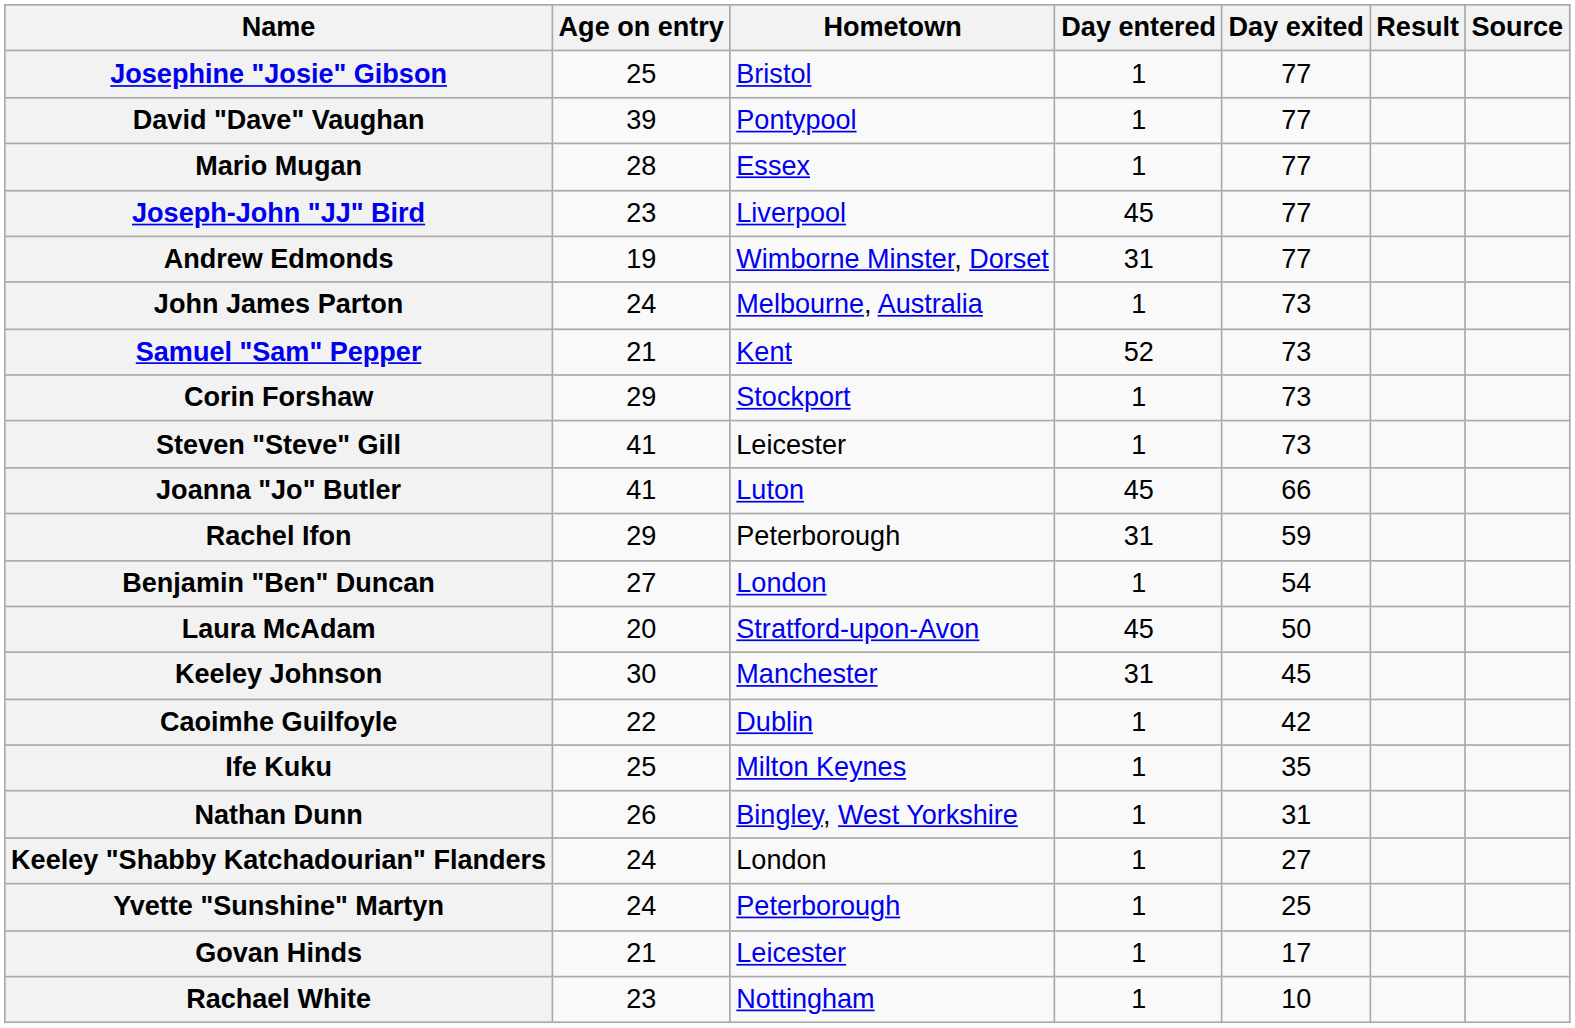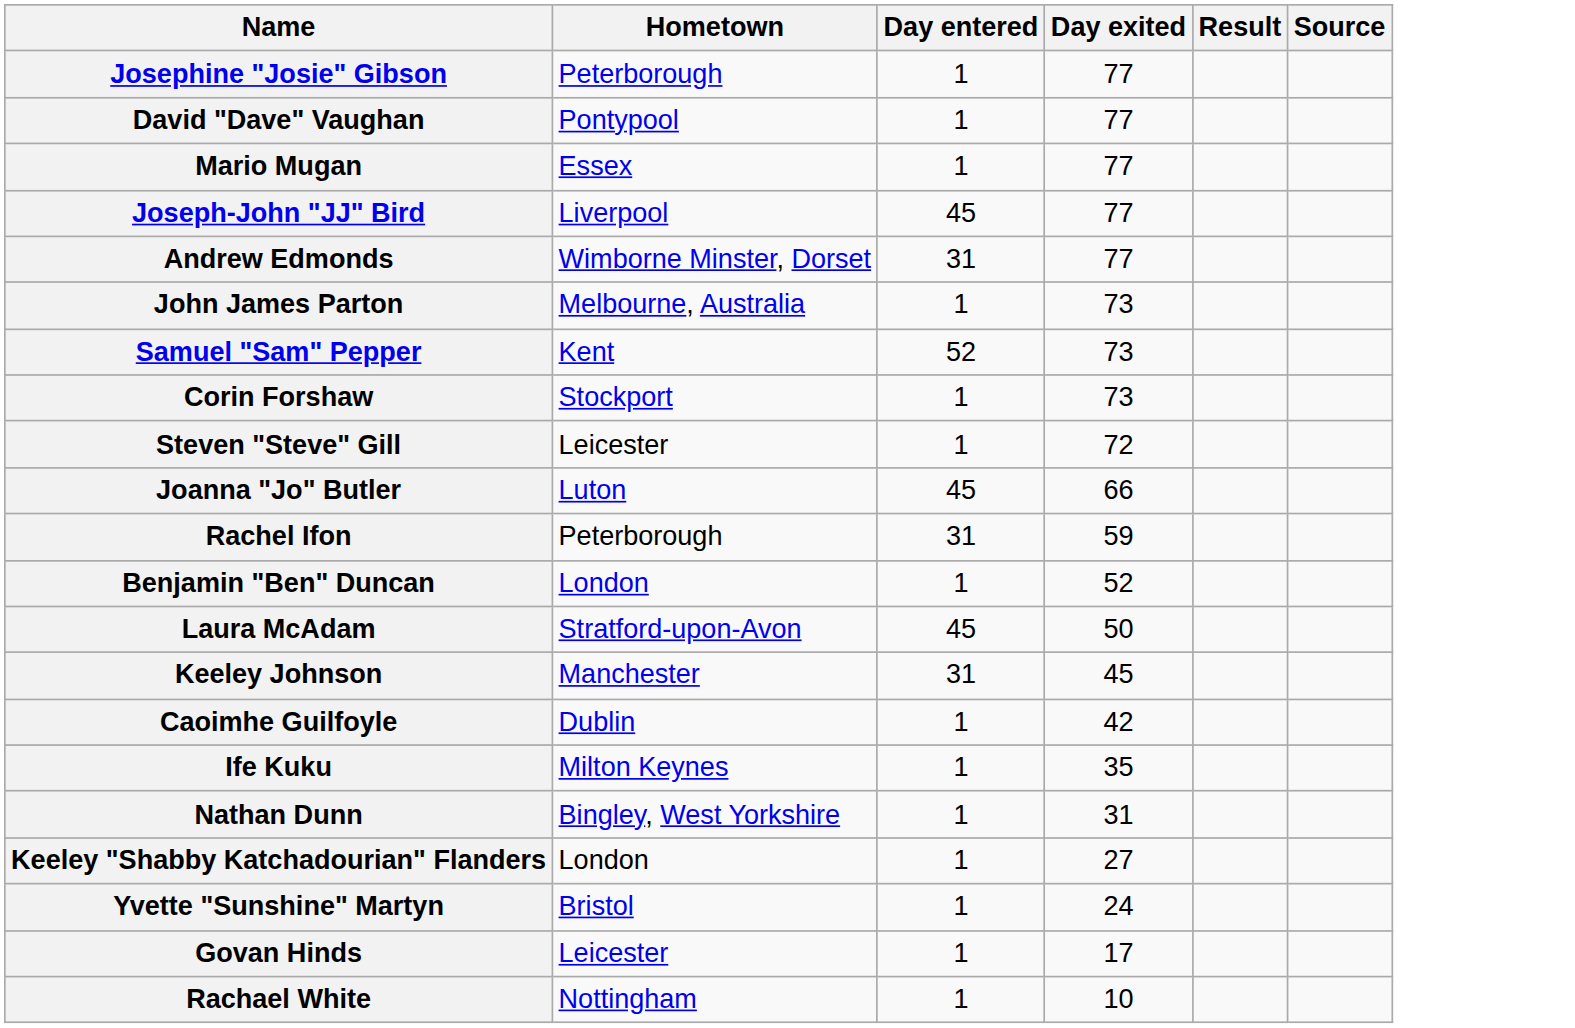 <table class="wikitable sortable" style="text-align:left; line-height:20px; width:auto;">
 <tr>
 <th scope="col">Name</th>
-<th scope="col">Age on entry</th>
 <th scope="col">Hometown</th>
 <th scope="col">Day entered</th>
 <th scope="col">Day exited</th>
 <th scope="col">Result</th>
 <th scope="col">Source</th>
 </tr>
 <tr>
 <th scope="row"><a href='#'>Josephine "Josie" Gibson</a></th>
-<td align="center">25</td>
-<td><a href='#'>Bristol</a></td>
+<td><a href='#'>Peterborough</a></td>
 <td align="center">1</td>
 <td align="center">77</td>
 <td></td>
 <td></td>
 </tr>
 <tr>
 <th scope="row">David "Dave" Vaughan</th>
-<td align="center">39</td>
 <td><a href='#'>Pontypool</a></td>
 <td align="center">1</td>
 <td align="center">77</td>
 <td></td>
 <td></td>
 </tr>
 <tr>
 <th scope="row">Mario Mugan</th>
-<td align="center">28</td>
 <td><a href='#'>Essex</a></td>
 <td align="center">1</td>
 <td align="center">77</td>
 <td></td>
 <td></td>
 </tr>
 <tr>
 <th scope="row"><a href='#'>Joseph-John "JJ" Bird</a></th>
-<td align="center">23</td>
 <td><a href='#'>Liverpool</a></td>
 <td align="center">45</td>
 <td align="center">77</td>
 <td></td>
 <td></td>
 </tr>
 <tr>
 <th scope="row">Andrew Edmonds</th>
-<td align="center">19</td>
 <td><a href='#'>Wimborne Minster</a>, <a href='#'>Dorset</a></td>
 <td align="center">31</td>
 <td align="center">77</td>
 <td></td>
 <td></td>
 </tr>
 <tr>
 <th scope="row">John James Parton</th>
-<td align="center">24</td>
 <td><a href='#'>Melbourne</a>, <a href='#'>Australia</a></td>
 <td align="center">1</td>
 <td align="center">73</td>
 <td></td>
 <td></td>
 </tr>
 <tr>
 <th scope="row"><a href='#'>Samuel "Sam" Pepper</a></th>
-<td align="center">21</td>
 <td><a href='#'>Kent</a></td>
 <td align="center">52</td>
 <td align="center">73</td>
 <td></td>
 <td></td>
 </tr>
 <tr>
 <th scope="row">Corin Forshaw</th>
-<td align="center">29</td>
 <td><a href='#'>Stockport</a></td>
 <td align="center">1</td>
 <td align="center">73</td>
 <td></td>
 <td></td>
 </tr>
 <tr>
 <th scope="row">Steven "Steve" Gill</th>
-<td align="center">41</td>
 <td>Leicester</td>
 <td align="center">1</td>
-<td align="center">73</td>
+<td align="center">72</td>
 <td></td>
 <td></td>
 </tr>
 <tr>
 <th scope="row">Joanna "Jo" Butler</th>
-<td align="center">41</td>
 <td><a href='#'>Luton</a></td>
 <td align="center">45</td>
 <td align="center">66</td>
 <td></td>
 <td></td>
 </tr>
 <tr>
 <th scope="row">Rachel Ifon</th>
-<td align="center">29</td>
 <td>Peterborough</td>
 <td align="center">31</td>
 <td align="center">59</td>
 <td></td>
 <td></td>
 </tr>
 <tr>
 <th scope="row">Benjamin "Ben" Duncan</th>
-<td align="center">27</td>
 <td><a href='#'>London</a></td>
 <td align="center">1</td>
-<td align="center">54</td>
+<td align="center">52</td>
 <td></td>
 <td></td>
 </tr>
 <tr>
 <th scope="row">Laura McAdam</th>
-<td align="center">20</td>
 <td><a href='#'>Stratford-upon-Avon</a></td>
 <td align="center">45</td>
 <td align="center">50</td>
 <td></td>
 <td></td>
 </tr>
 <tr>
 <th scope="row">Keeley Johnson</th>
-<td align="center">30</td>
 <td><a href='#'>Manchester</a></td>
 <td align="center">31</td>
 <td align="center">45</td>
 <td></td>
 <td></td>
 </tr>
 <tr>
 <th scope="row">Caoimhe Guilfoyle</th>
-<td align="center">22</td>
 <td><a href='#'>Dublin</a></td>
 <td align="center">1</td>
 <td align="center">42</td>
 <td></td>
 <td></td>
 </tr>
 <tr>
 <th scope="row">Ife Kuku</th>
-<td align="center">25</td>
 <td><a href='#'>Milton Keynes</a></td>
 <td align="center">1</td>
 <td align="center">35</td>
 <td></td>
 <td></td>
 </tr>
 <tr>
 <th scope="row">Nathan Dunn</th>
-<td align="center">26</td>
 <td><a href='#'>Bingley</a>, <a href='#'>West Yorkshire</a></td>
 <td align="center">1</td>
 <td align="center">31</td>
 <td></td>
 <td></td>
 </tr>
 <tr>
 <th scope="row">Keeley "Shabby Katchadourian" Flanders</th>
-<td align="center">24</td>
 <td>London</td>
 <td align="center">1</td>
 <td align="center">27</td>
 <td></td>
 <td></td>
 </tr>
 <tr>
 <th scope="row">Yvette "Sunshine" Martyn</th>
+<td><a href='#'>Bristol</a></td>
+<td align="center">1</td>
 <td align="center">24</td>
-<td><a href='#'>Peterborough</a></td>
-<td align="center">1</td>
-<td align="center">25</td>
 <td></td>
 <td></td>
 </tr>
 <tr>
 <th scope="row">Govan Hinds</th>
-<td align="center">21</td>
 <td><a href='#'>Leicester</a></td>
 <td align="center">1</td>
 <td align="center">17</td>
 <td></td>
 <td></td>
 </tr>
 <tr>
 <th scope="row">Rachael White</th>
-<td align="center">23</td>
 <td><a href='#'>Nottingham</a></td>
 <td align="center">1</td>
 <td align="center">10</td>
 <td></td>
 <td></td>
 </tr>
 </table>
